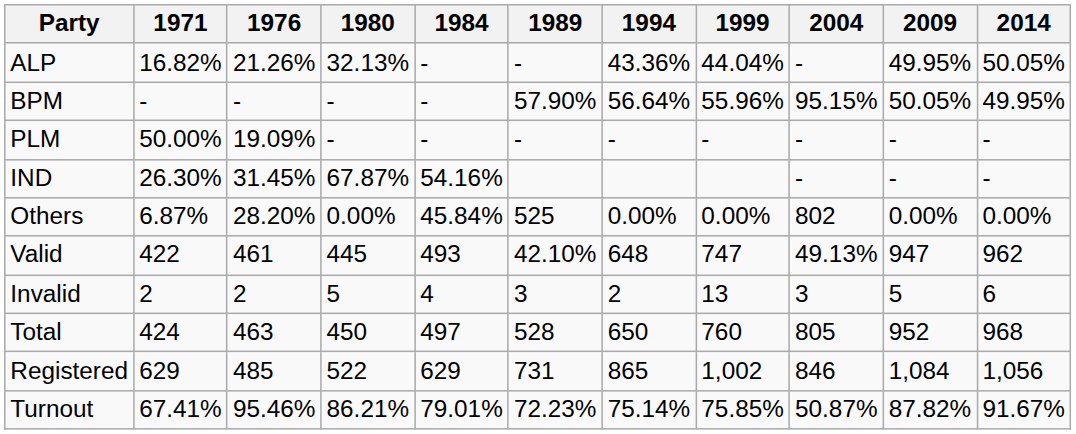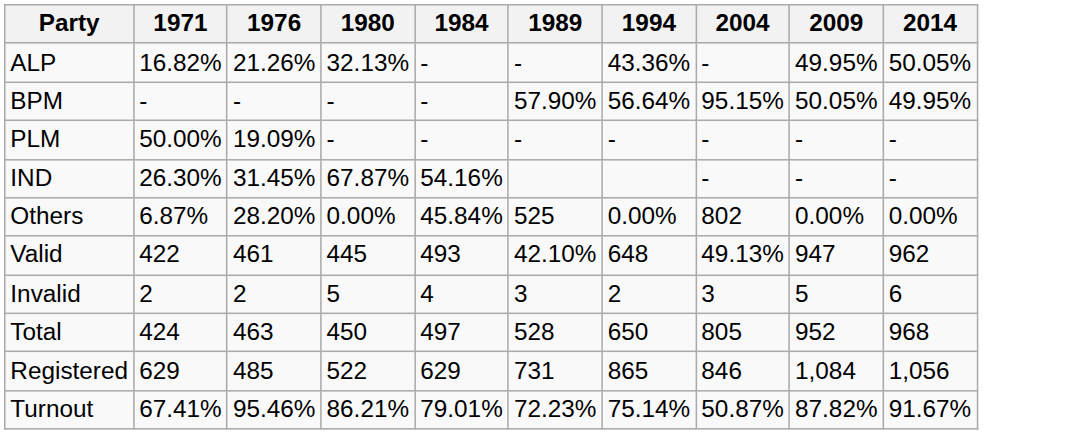 <table class="wikitable">
 <tr>
 <th>Party</th>
 <th>1971</th>
 <th>1976</th>
 <th>1980</th>
 <th>1984</th>
 <th>1989</th>
 <th>1994</th>
-<th>1999</th>
 <th>2004</th>
 <th>2009</th>
 <th>2014</th>
 </tr>
 <tr>
 <td>ALP</td>
 <td>16.82%</td>
 <td>21.26%</td>
 <td>32.13%</td>
 <td>-</td>
 <td>-</td>
 <td>43.36%</td>
-<td>44.04%</td>
 <td>-</td>
 <td>49.95%</td>
 <td>50.05%</td>
 </tr>
 <tr>
 <td>BPM</td>
 <td>-</td>
 <td>-</td>
 <td>-</td>
 <td>-</td>
 <td>57.90%</td>
 <td>56.64%</td>
-<td>55.96%</td>
 <td>95.15%</td>
 <td>50.05%</td>
 <td>49.95%</td>
 </tr>
 <tr>
 <td>PLM</td>
 <td>50.00%</td>
 <td>19.09%</td>
-<td>-</td>
 <td>-</td>
 <td>-</td>
 <td>-</td>
 <td>-</td>
 <td>-</td>
 <td>-</td>
 <td>-</td>
 </tr>
 <tr>
 <td>IND</td>
 <td>26.30%</td>
 <td>31.45%</td>
 <td>67.87%</td>
 <td>54.16%</td>
 <td></td>
 <td></td>
-<td></td>
 <td>-</td>
 <td>-</td>
 <td>-</td>
 </tr>
 <tr>
 <td>Others</td>
 <td>6.87%</td>
 <td>28.20%</td>
 <td>0.00%</td>
 <td>45.84%</td>
 <td>525</td>
-<td>0.00%</td>
 <td>0.00%</td>
 <td>802</td>
 <td>0.00%</td>
 <td>0.00%</td>
 </tr>
 <tr>
 <td>Valid</td>
 <td>422</td>
 <td>461</td>
 <td>445</td>
 <td>493</td>
 <td>42.10%</td>
 <td>648</td>
-<td>747</td>
 <td>49.13%</td>
 <td>947</td>
 <td>962</td>
 </tr>
 <tr>
 <td>Invalid</td>
 <td>2</td>
 <td>2</td>
 <td>5</td>
 <td>4</td>
 <td>3</td>
 <td>2</td>
-<td>13</td>
 <td>3</td>
 <td>5</td>
 <td>6</td>
 </tr>
 <tr>
 <td>Total</td>
 <td>424</td>
 <td>463</td>
 <td>450</td>
 <td>497</td>
 <td>528</td>
 <td>650</td>
-<td>760</td>
 <td>805</td>
 <td>952</td>
 <td>968</td>
 </tr>
 <tr>
 <td>Registered</td>
 <td>629</td>
 <td>485</td>
 <td>522</td>
 <td>629</td>
 <td>731</td>
 <td>865</td>
-<td>1,002</td>
 <td>846</td>
 <td>1,084</td>
 <td>1,056</td>
 </tr>
 <tr>
 <td>Turnout</td>
 <td>67.41%</td>
 <td>95.46%</td>
 <td>86.21%</td>
 <td>79.01%</td>
 <td>72.23%</td>
 <td>75.14%</td>
-<td>75.85%</td>
 <td>50.87%</td>
 <td>87.82%</td>
 <td>91.67%</td>
 </tr>
 </table>
